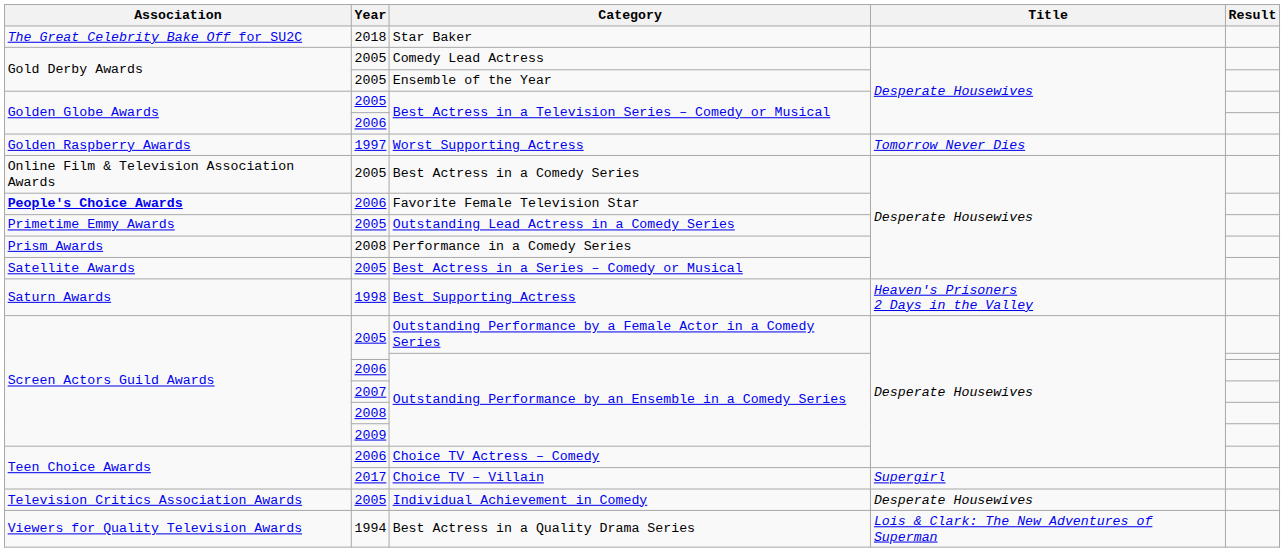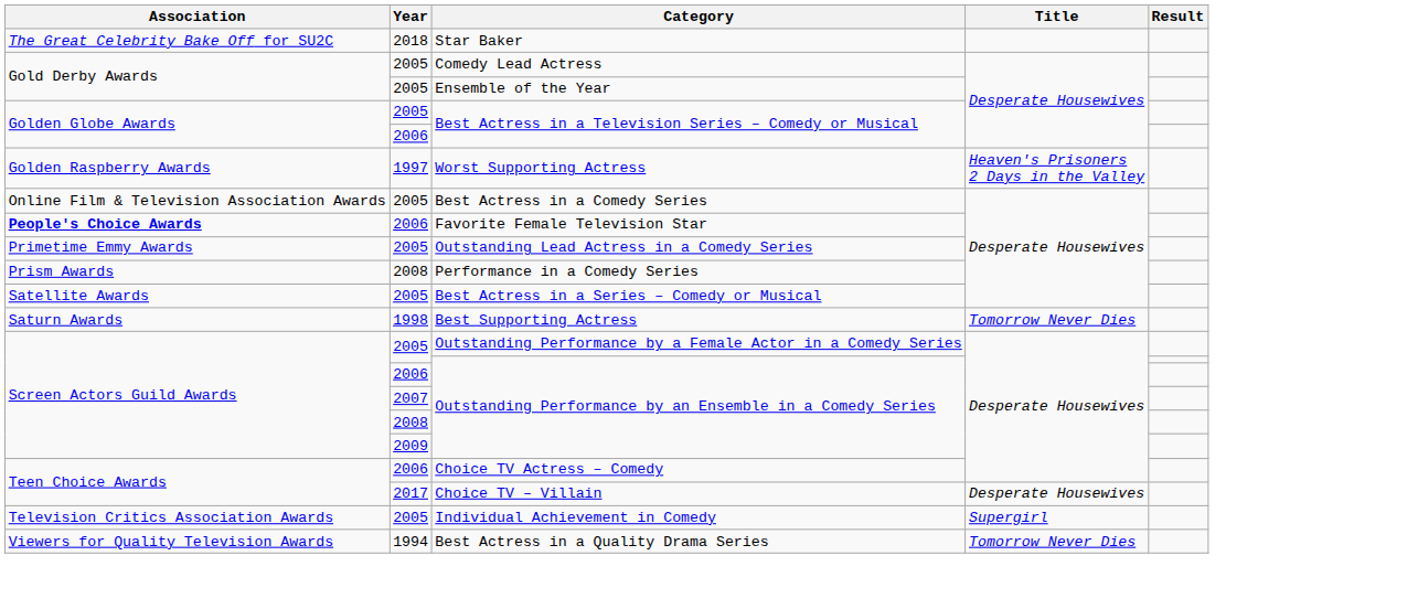 <table class="wikitable">
 <tr>
 <th>Association</th>
 <th>Year</th>
 <th>Category</th>
 <th>Title</th>
 <th>Result</th>
 </tr>
 <tr>
 <td><a href='#'><em>The Great Celebrity Bake Off</em> for SU2C</a></td>
 <td>2018</td>
 <td>Star Baker</td>
 <td></td>
 <td></td>
 </tr>
 <tr>
 <td rowspan="2">Gold Derby Awards</td>
 <td>2005</td>
 <td>Comedy Lead Actress</td>
 <td rowspan="4"><em><a href='#'>Desperate Housewives</a></em></td>
 <td></td>
 </tr>
 <tr>
 <td>2005</td>
 <td>Ensemble of the Year</td>
 <td></td>
 </tr>
 <tr>
 <td rowspan="2"><a href='#'>Golden Globe Awards</a></td>
 <td><a href='#'>2005</a></td>
 <td rowspan="2"><a href='#'>Best Actress in a Television Series – Comedy or Musical</a></td>
 <td></td>
 </tr>
 <tr>
 <td><a href='#'>2006</a></td>
 <td></td>
 </tr>
 <tr>
 <td><a href='#'>Golden Raspberry Awards</a></td>
 <td><a href='#'>1997</a></td>
 <td><a href='#'>Worst Supporting Actress</a></td>
-<td><em><a href='#'>Tomorrow Never Dies</a></em></td>
+<td><em><a href='#'>Heaven's Prisoners</a></em><br><em><a href='#'>2 Days in the Valley</a></em></td>
 <td></td>
 </tr>
 <tr>
 <td>Online Film & Television Association Awards</td>
 <td>2005</td>
 <td>Best Actress in a Comedy Series</td>
 <td rowspan="5"><em>Desperate Housewives</em></td>
 <td></td>
 </tr>
 <tr>
 <td><strong><a href='#'>People's Choice Awards</a></strong></td>
 <td><a href='#'>2006</a></td>
 <td>Favorite Female Television Star</td>
 <td></td>
 </tr>
 <tr>
 <td><a href='#'>Primetime Emmy Awards</a></td>
 <td><a href='#'>2005</a></td>
 <td><a href='#'>Outstanding Lead Actress in a Comedy Series</a></td>
 <td></td>
 </tr>
 <tr>
 <td><a href='#'>Prism Awards</a></td>
 <td>2008</td>
 <td>Performance in a Comedy Series</td>
 <td></td>
 </tr>
 <tr>
 <td><a href='#'>Satellite Awards</a></td>
 <td><a href='#'>2005</a></td>
 <td><a href='#'>Best Actress in a Series – Comedy or Musical</a></td>
 <td></td>
 </tr>
 <tr>
 <td><a href='#'>Saturn Awards</a></td>
 <td><a href='#'>1998</a></td>
 <td><a href='#'>Best Supporting Actress</a></td>
-<td><em><a href='#'>Heaven's Prisoners</a></em><br><em><a href='#'>2 Days in the Valley</a></em></td>
+<td><em><a href='#'>Tomorrow Never Dies</a></em></td>
 <td></td>
 </tr>
 <tr>
 <td rowspan="6"><a href='#'>Screen Actors Guild Awards</a></td>
 <td rowspan="2"><a href='#'>2005</a></td>
 <td><a href='#'>Outstanding Performance by a Female Actor in a Comedy Series</a></td>
 <td rowspan="7"><em>Desperate Housewives</em></td>
 <td></td>
 </tr>
 <tr>
 <td rowspan="5"><a href='#'>Outstanding Performance by an Ensemble in a Comedy Series</a></td>
 <td></td>
 </tr>
 <tr>
 <td><a href='#'>2006</a></td>
 <td></td>
 </tr>
 <tr>
 <td><a href='#'>2007</a></td>
 <td></td>
 </tr>
 <tr>
 <td><a href='#'>2008</a></td>
 <td></td>
 </tr>
 <tr>
 <td><a href='#'>2009</a></td>
 <td></td>
 </tr>
 <tr>
 <td rowspan="2"><a href='#'>Teen Choice Awards</a></td>
 <td><a href='#'>2006</a></td>
 <td><a href='#'>Choice TV Actress – Comedy</a></td>
 <td></td>
 </tr>
 <tr>
 <td><a href='#'>2017</a></td>
 <td><a href='#'>Choice TV – Villain</a></td>
-<td><em><a href='#'>Supergirl</a></em></td>
+<td><em>Desperate Housewives</em></td>
 <td></td>
 </tr>
 <tr>
 <td><a href='#'>Television Critics Association Awards</a></td>
 <td><a href='#'>2005</a></td>
 <td><a href='#'>Individual Achievement in Comedy</a></td>
-<td><em>Desperate Housewives</em></td>
+<td><em><a href='#'>Supergirl</a></em></td>
 <td></td>
 </tr>
 <tr>
 <td><a href='#'>Viewers for Quality Television Awards</a></td>
 <td>1994</td>
 <td>Best Actress in a Quality Drama Series</td>
-<td><em><a href='#'>Lois & Clark: The New Adventures of Superman</a></em></td>
+<td><em><a href='#'>Tomorrow Never Dies</a></em></td>
 <td></td>
 </tr>
 </table>
